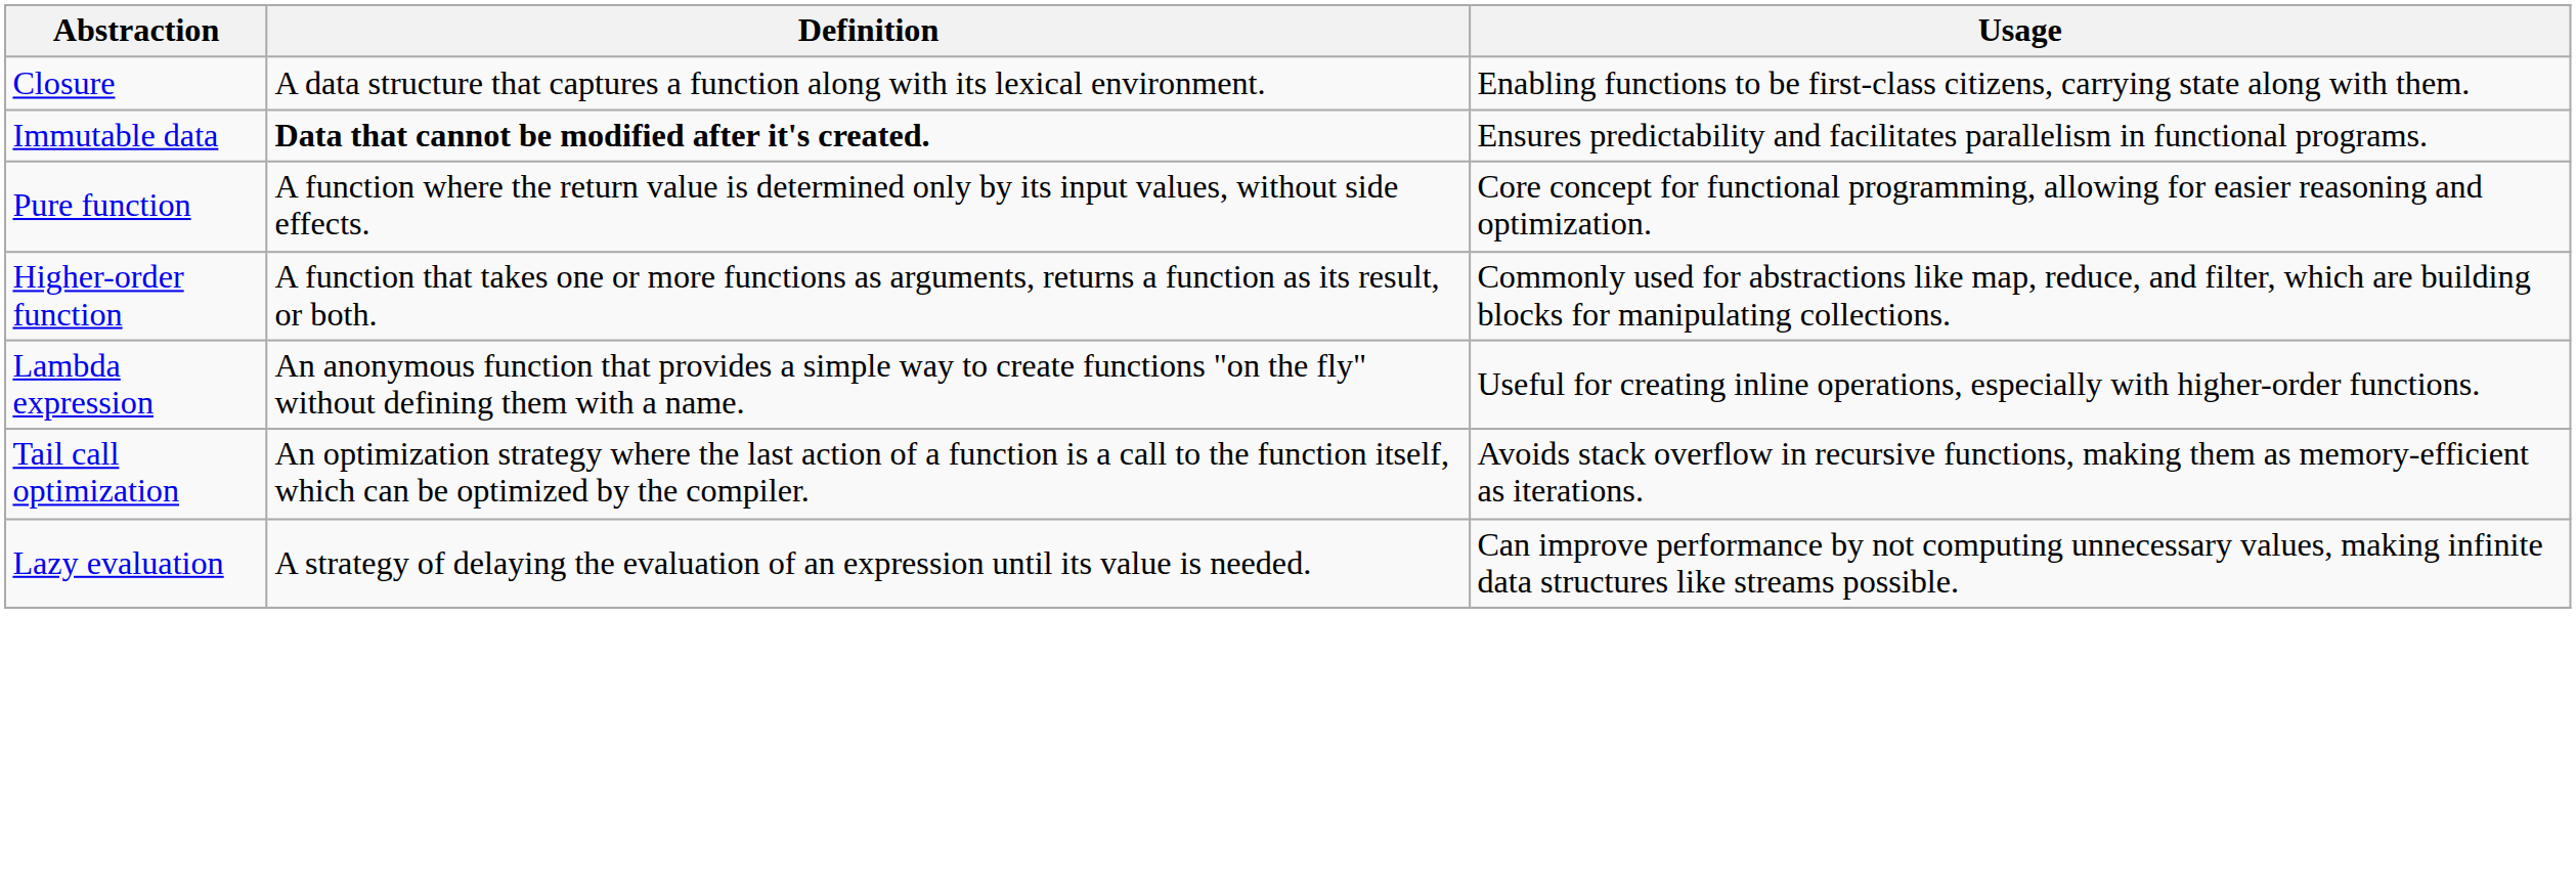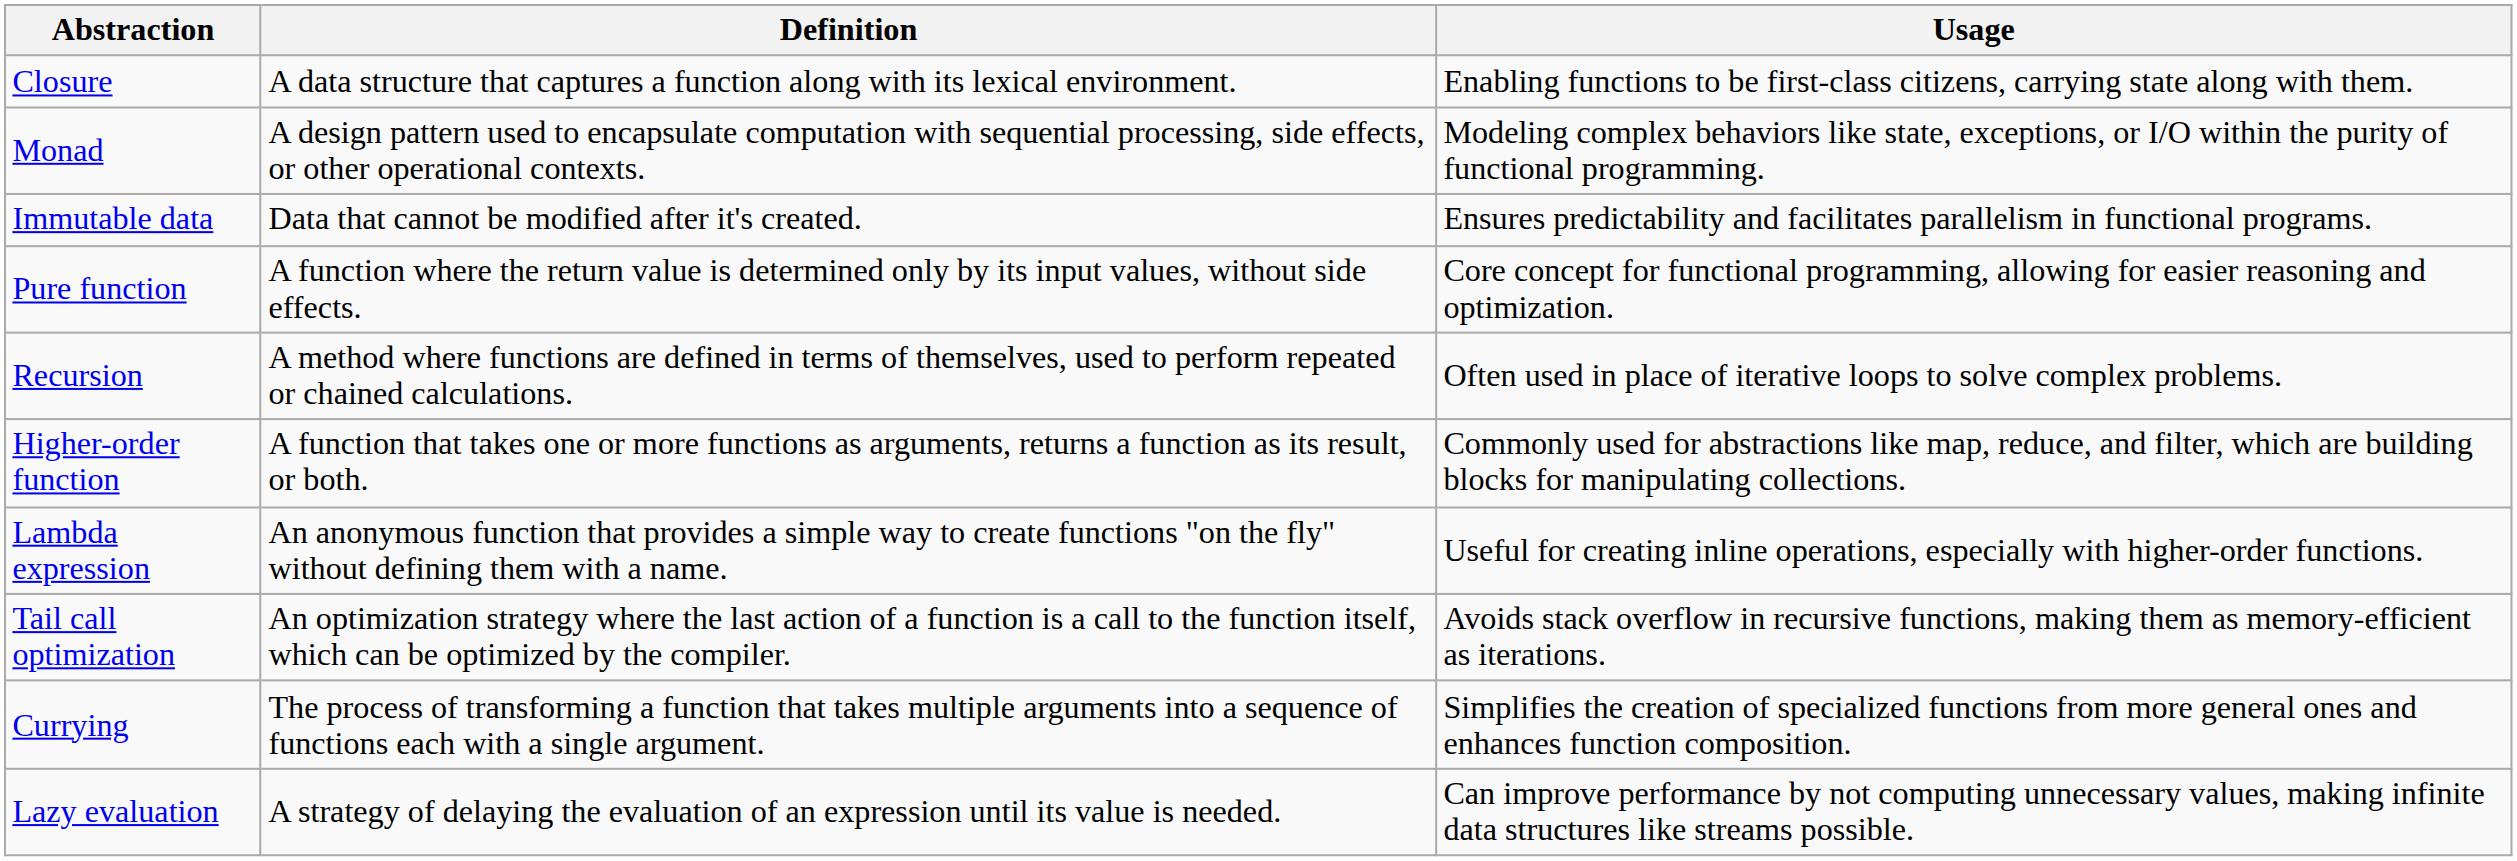 <table class="wikitable sortable">
 <tr>
 <th>Abstraction</th>
 <th>Definition</th>
 <th>Usage</th>
 </tr>
 <tr>
 <td><a href='#'>Closure</a></td>
 <td>A data structure that captures a function along with its lexical environment.</td>
 <td>Enabling functions to be first-class citizens, carrying state along with them.</td>
 </tr>
 <tr>
+<td><a href='#'>Monad</a></td>
+<td>A design pattern used to encapsulate computation with sequential processing, side effects, or other operational contexts.</td>
+<td>Modeling complex behaviors like state, exceptions, or I/O within the purity of functional programming.</td>
+</tr>
+<tr>
 <td><a href='#'>Immutable data</a></td>
-<td><strong>Data that cannot be modified after it's created.</strong></td>
+<td>Data that cannot be modified after it's created.</td>
 <td>Ensures predictability and facilitates parallelism in functional programs.</td>
 </tr>
 <tr>
 <td><a href='#'>Pure function</a></td>
 <td>A function where the return value is determined only by its input values, without side effects.</td>
 <td>Core concept for functional programming, allowing for easier reasoning and optimization.</td>
+</tr>
+<tr>
+<td><a href='#'>Recursion</a></td>
+<td>A method where functions are defined in terms of themselves, used to perform repeated or chained calculations.</td>
+<td>Often used in place of iterative loops to solve complex problems.</td>
 </tr>
 <tr>
 <td><a href='#'>Higher-order function</a></td>
 <td>A function that takes one or more functions as arguments, returns a function as its result, or both.</td>
 <td>Commonly used for abstractions like map, reduce, and filter, which are building blocks for manipulating collections.</td>
 </tr>
 <tr>
 <td><a href='#'>Lambda expression</a></td>
 <td>An anonymous function that provides a simple way to create functions "on the fly" without defining them with a name.</td>
 <td>Useful for creating inline operations, especially with higher-order functions.</td>
 </tr>
 <tr>
 <td><a href='#'>Tail call optimization</a></td>
 <td>An optimization strategy where the last action of a function is a call to the function itself, which can be optimized by the compiler.</td>
 <td>Avoids stack overflow in recursive functions, making them as memory-efficient as iterations.</td>
 </tr>
 <tr>
+<td><a href='#'>Currying</a></td>
+<td>The process of transforming a function that takes multiple arguments into a sequence of functions each with a single argument.</td>
+<td>Simplifies the creation of specialized functions from more general ones and enhances function composition.</td>
+</tr>
+<tr>
 <td><a href='#'>Lazy evaluation</a></td>
 <td>A strategy of delaying the evaluation of an expression until its value is needed.</td>
 <td>Can improve performance by not computing unnecessary values, making infinite data structures like streams possible.</td>
 </tr>
 </table>
